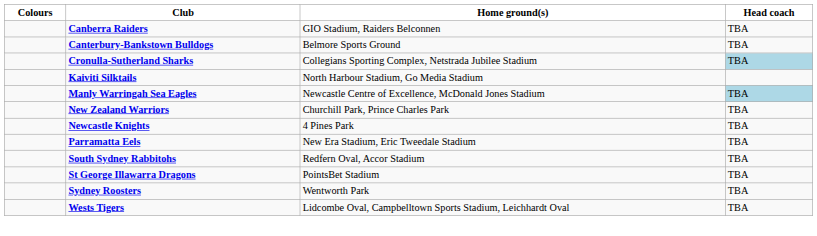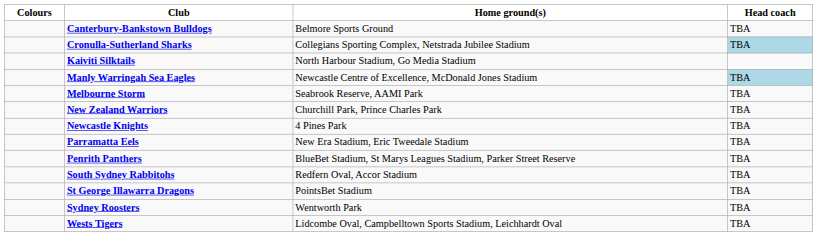 <table class="wikitable" style="width:100%; text-align:left">
 <tr>
 <th style="background:white">Colours</th>
 <th style="background:white">Club</th>
 <th style="background:white">Home ground(s)</th>
 <th style="background:white">Head coach</th>
-</tr>
-<tr>
-<td></td>
-<td><strong><a href='#'>Canberra Raiders</a></strong></td>
-<td>GIO Stadium, Raiders Belconnen</td>
-<td>TBA</td>
 </tr>
 <tr>
 <td></td>
 <td><strong><a href='#'>Canterbury-Bankstown Bulldogs</a></strong></td>
 <td>Belmore Sports Ground</td>
 <td>TBA</td>
 </tr>
 <tr>
 <td></td>
 <td><strong><a href='#'>Cronulla-Sutherland Sharks</a></strong></td>
 <td>Collegians Sporting Complex, Netstrada Jubilee Stadium</td>
 <td style="background: lightblue;">TBA</td>
 </tr>
 <tr>
 <td></td>
 <td><strong><a href='#'>Kaiviti Silktails</a></strong></td>
 <td>North Harbour Stadium, Go Media Stadium</td>
 <td></td>
 </tr>
 <tr>
 <td></td>
 <td><strong><a href='#'>Manly Warringah Sea Eagles</a></strong></td>
 <td>Newcastle Centre of Excellence, McDonald Jones Stadium</td>
 <td style="background: lightblue;">TBA</td>
 </tr>
 <tr>
 <td></td>
+<td><strong><a href='#'>Melbourne Storm</a></strong></td>
+<td>Seabrook Reserve, AAMI Park</td>
+<td>TBA</td>
+</tr>
+<tr>
+<td></td>
 <td><strong><a href='#'>New Zealand Warriors</a></strong></td>
 <td>Churchill Park, Prince Charles Park</td>
 <td>TBA</td>
 </tr>
 <tr>
 <td></td>
 <td><strong><a href='#'>Newcastle Knights</a></strong></td>
 <td>4 Pines Park</td>
 <td>TBA</td>
 </tr>
 <tr>
 <td></td>
 <td><strong><a href='#'>Parramatta Eels</a></strong></td>
 <td>New Era Stadium, Eric Tweedale Stadium</td>
+<td>TBA</td>
+</tr>
+<tr>
+<td></td>
+<td><strong><a href='#'>Penrith Panthers</a></strong></td>
+<td>BlueBet Stadium, St Marys Leagues Stadium, Parker Street Reserve</td>
 <td>TBA</td>
 </tr>
 <tr>
 <td></td>
 <td><strong><a href='#'>South Sydney Rabbitohs</a></strong></td>
 <td>Redfern Oval, Accor Stadium</td>
 <td>TBA</td>
 </tr>
 <tr>
 <td></td>
 <td><strong><a href='#'>St George Illawarra Dragons</a></strong></td>
 <td>PointsBet Stadium</td>
 <td>TBA</td>
 </tr>
 <tr>
 <td></td>
 <td><strong><a href='#'>Sydney Roosters</a></strong></td>
 <td>Wentworth Park</td>
 <td>TBA</td>
 </tr>
 <tr>
 <td></td>
 <td><strong><a href='#'>Wests Tigers</a></strong></td>
 <td>Lidcombe Oval, Campbelltown Sports Stadium, Leichhardt Oval</td>
 <td>TBA</td>
 </tr>
 </table>
